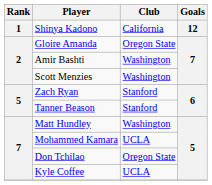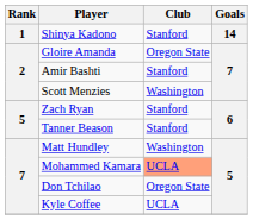 <table class="wikitable" style="text-align:center">
 <tr>
 <th>Rank</th>
 <th>Player</th>
 <th>Club</th>
 <th>Goals<br></th>
 </tr>
 <tr>
 <th>1</th>
 <td align="left"> <a href='#'>Shinya Kadono</a></td>
-<td align="left"><a href='#'>California</a></td>
-<th>12</th>
+<td align="left"><a href='#'>Stanford</a></td>
+<th>14</th>
 </tr>
 <tr>
 <th rowspan="3">2</th>
 <td align="left"> <a href='#'>Gloire Amanda</a></td>
 <td align="left"><a href='#'>Oregon State</a></td>
 <th rowspan="3">7</th>
 </tr>
 <tr>
 <td align="left"> Amir Bashti</td>
-<td align="left"><a href='#'>Washington</a></td>
+<td align="left"><a href='#'>Stanford</a></td>
 </tr>
 <tr>
 <td align="left"> Scott Menzies</td>
 <td align="left"><a href='#'>Washington</a></td>
 </tr>
 <tr>
 <th rowspan="2">5</th>
 <td align="left"> <a href='#'>Zach Ryan</a></td>
 <td align="left"><a href='#'>Stanford</a></td>
 <th rowspan="2">6</th>
 </tr>
 <tr>
 <td align="left"> <a href='#'>Tanner Beason</a></td>
 <td align="left"><a href='#'>Stanford</a></td>
 </tr>
 <tr>
 <th rowspan="4">7</th>
 <td align="left"> <a href='#'>Matt Hundley</a></td>
 <td align="left"><a href='#'>Washington</a></td>
 <th rowspan="4">5</th>
 </tr>
 <tr>
 <td align="left"> <a href='#'>Mohammed Kamara</a></td>
-<td align="left"><a href='#'>UCLA</a></td>
+<td align="left" style="background: lightsalmon;"><a href='#'>UCLA</a></td>
 </tr>
 <tr>
 <td align="left"> <a href='#'>Don Tchilao</a></td>
 <td align="left"><a href='#'>Oregon State</a></td>
 </tr>
 <tr>
 <td align="left"> <a href='#'>Kyle Coffee</a></td>
 <td align="left"><a href='#'>UCLA</a></td>
 </tr>
 <tr>
 </tr>
 </table>
